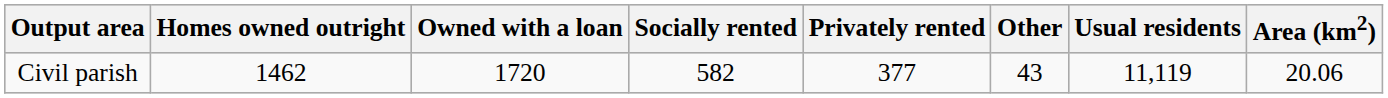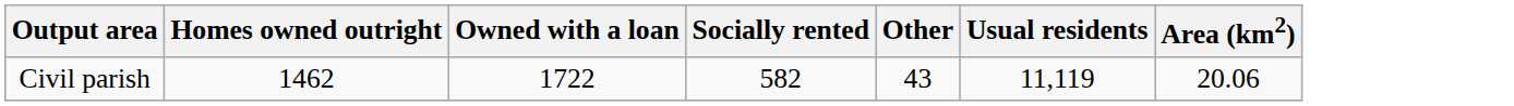 <table class="wikitable">
 <tr>
 <th>Output area</th>
 <th>Homes owned outright</th>
 <th>Owned with a loan</th>
 <th>Socially rented</th>
-<th>Privately rented</th>
 <th>Other</th>
 <th>Usual residents</th>
 <th>Area (km<sup>2</sup>)</th>
 </tr>
 <tr align=center>
 <td>Civil parish</td>
 <td>1462</td>
-<td>1720</td>
+<td>1722</td>
 <td>582</td>
-<td>377</td>
 <td>43</td>
 <td>11,119</td>
 <td>20.06</td>
 </tr>
 </table>
